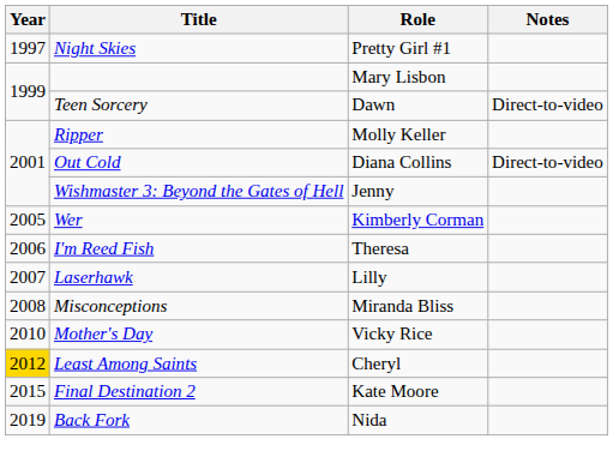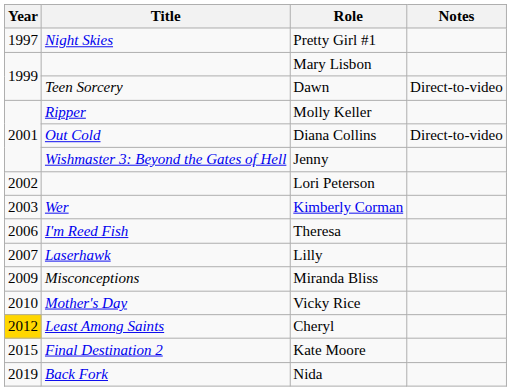 <table class="wikitable sortable">
 <tr>
 <th>Year</th>
 <th>Title</th>
 <th>Role</th>
 <th class="unsortable">Notes</th>
 </tr>
 <tr>
 <td>1997</td>
 <td><em><a href='#'>Night Skies</a></em></td>
 <td>Pretty Girl #1</td>
 <td></td>
 </tr>
 <tr>
 <td rowspan=2>1999</td>
 <td><em></em></td>
 <td>Mary Lisbon</td>
 <td></td>
 </tr>
 <tr>
 <td><em>Teen Sorcery</em></td>
 <td>Dawn</td>
 <td>Direct-to-video</td>
 </tr>
 <tr>
 <td rowspan=3>2001</td>
 <td><em><a href='#'>Ripper</a></em></td>
 <td>Molly Keller</td>
 <td></td>
 </tr>
 <tr>
 <td><em><a href='#'>Out Cold</a></em></td>
 <td>Diana Collins</td>
 <td>Direct-to-video</td>
 </tr>
 <tr>
 <td><em><a href='#'>Wishmaster 3: Beyond the Gates of Hell</a></em></td>
 <td>Jenny</td>
 <td></td>
 </tr>
 <tr>
-<td>2005</td>
+<td>2002</td>
+<td><em></em></td>
+<td>Lori Peterson</td>
+<td></td>
+</tr>
+<tr>
+<td>2003</td>
 <td><em><a href='#'>Wer</a></em></td>
 <td><a href='#'>Kimberly Corman</a></td>
 <td></td>
 </tr>
 <tr>
 <td>2006</td>
 <td><em><a href='#'>I'm Reed Fish</a></em></td>
 <td>Theresa</td>
 <td></td>
 </tr>
 <tr>
 <td>2007</td>
 <td><em><a href='#'>Laserhawk</a></em></td>
 <td>Lilly</td>
 <td></td>
 </tr>
 <tr>
-<td>2008</td>
+<td>2009</td>
 <td><em>Misconceptions</em></td>
 <td>Miranda Bliss</td>
 <td></td>
 </tr>
 <tr>
 <td>2010</td>
 <td><em><a href='#'>Mother's Day</a></em></td>
 <td>Vicky Rice</td>
 <td></td>
 </tr>
 <tr>
 <td style="background: gold;">2012</td>
 <td><em><a href='#'>Least Among Saints</a></em></td>
 <td>Cheryl</td>
 <td></td>
 </tr>
 <tr>
 <td>2015</td>
 <td><em><a href='#'>Final Destination 2</a></em></td>
 <td>Kate Moore</td>
 <td></td>
 </tr>
 <tr>
 <td>2019</td>
 <td><em><a href='#'>Back Fork</a></em></td>
 <td>Nida</td>
 <td></td>
 </tr>
 </table>
